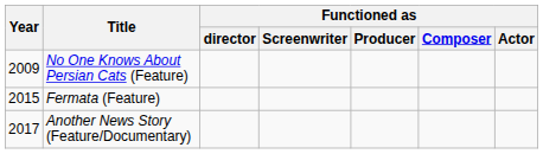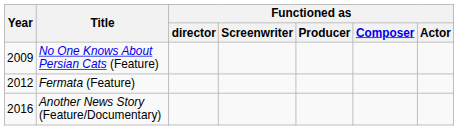 <table class="wikitable">
 <tr>
 <th rowspan="2">Year</th>
 <th rowspan="2">Title</th>
 <th colspan="5">Functioned as</th>
 </tr>
 <tr>
 <th>director</th>
 <th>Screenwriter</th>
 <th>Producer</th>
 <th><a href='#'>Composer</a></th>
 <th>Actor</th>
 </tr>
 <tr>
 <td>2009</td>
 <td><em><a href='#'>No One Knows About Persian Cats</a></em> (Feature)</td>
 <td></td>
 <td></td>
 <td></td>
 <td></td>
 <td></td>
 </tr>
 <tr>
-<td>2015</td>
+<td>2012</td>
 <td><em>Fermata</em> (Feature)</td>
 <td></td>
 <td></td>
 <td></td>
 <td></td>
 <td></td>
 </tr>
 <tr>
-<td>2017</td>
+<td>2016</td>
 <td><em>Another News Story</em> (Feature/Documentary)</td>
 <td></td>
 <td></td>
 <td></td>
 <td></td>
 <td></td>
 </tr>
 </table>
